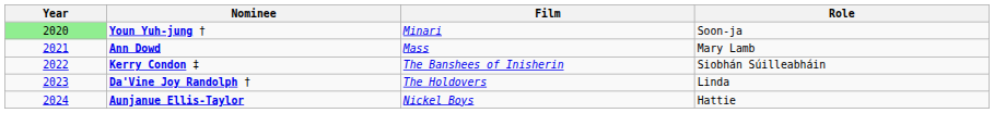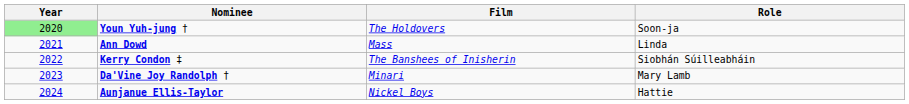 <table class="wikitable" width="95%" cellpadding="5">
 <tr>
 <th width="100"><strong>Year</strong></th>
 <th width="300"><strong>Nominee</strong></th>
 <th width="300"><strong>Film</strong></th>
 <th width="300"><strong>Role</strong></th>
 </tr>
 <tr>
 <td style="background: lightgreen; text-align:center;">2020</td>
 <td><strong><a href='#'>Youn Yuh-jung</a></strong> †</td>
-<td><em><a href='#'>Minari</a></em></td>
+<td><em><a href='#'>The Holdovers</a></em></td>
 <td>Soon-ja</td>
 </tr>
 <tr>
 <td style="text-align:center;"><a href='#'>2021</a></td>
 <td><strong><a href='#'>Ann Dowd</a></strong></td>
 <td><em><a href='#'>Mass</a></em></td>
-<td>Mary Lamb</td>
+<td>Linda</td>
 </tr>
 <tr>
 <td style="text-align:center;"><a href='#'>2022</a></td>
 <td><strong><a href='#'>Kerry Condon</a></strong> ‡</td>
 <td><em><a href='#'>The Banshees of Inisherin</a></em></td>
 <td>Siobhán Súilleabháin</td>
 </tr>
 <tr>
 <td style="text-align:center;"><a href='#'>2023</a></td>
 <td><strong><a href='#'>Da'Vine Joy Randolph</a></strong> †</td>
-<td><em><a href='#'>The Holdovers</a></em></td>
-<td>Linda</td>
+<td><em><a href='#'>Minari</a></em></td>
+<td>Mary Lamb</td>
 </tr>
 <tr>
 <td style="text-align:center;"><a href='#'>2024</a></td>
 <td><strong><a href='#'>Aunjanue Ellis-Taylor</a></strong></td>
 <td><em><a href='#'>Nickel Boys</a></em></td>
 <td>Hattie</td>
 </tr>
 </table>
